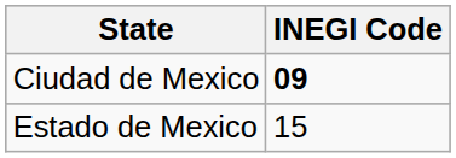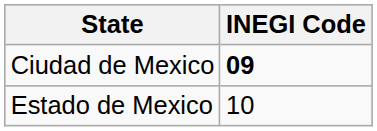 <table class="wikitable">
 <tr>
 <th>State</th>
 <th>INEGI Code</th>
 </tr>
 <tr>
 <td>Ciudad de Mexico</td>
 <td><strong>09</strong></td>
 </tr>
 <tr>
 <td>Estado de Mexico</td>
-<td>15</td>
+<td>10</td>
 </tr>
 </table>
